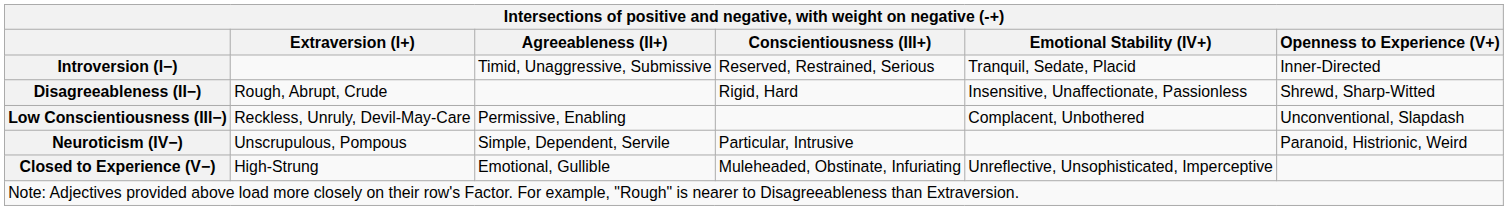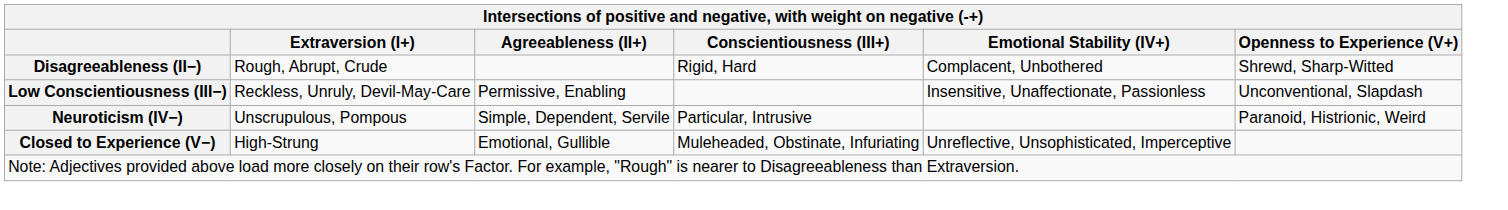 <table class="wikitable">
 <tr>
 <th colspan="6">Intersections of positive and negative, with weight on negative (-+)</th>
 </tr>
 <tr>
 <th></th>
 <th>Extraversion (I+)</th>
 <th>Agreeableness (II+)</th>
 <th>Conscientiousness (III+)</th>
 <th>Emotional Stability (IV+)</th>
 <th>Openness to Experience (V+)</th>
 </tr>
 <tr>
-<th>Introversion (I−)</th>
-<td></td>
-<td>Timid, Unaggressive, Submissive</td>
-<td>Reserved, Restrained, Serious</td>
-<td>Tranquil, Sedate, Placid</td>
-<td>Inner-Directed</td>
-</tr>
-<tr>
 <th>Disagreeableness (II−)</th>
 <td>Rough, Abrupt, Crude</td>
 <td></td>
 <td>Rigid, Hard</td>
-<td>Insensitive, Unaffectionate, Passionless</td>
+<td>Complacent, Unbothered</td>
 <td>Shrewd, Sharp-Witted</td>
 </tr>
 <tr>
 <th>Low Conscientiousness (III−)</th>
 <td>Reckless, Unruly, Devil-May-Care</td>
 <td>Permissive, Enabling</td>
 <td></td>
-<td>Complacent, Unbothered</td>
+<td>Insensitive, Unaffectionate, Passionless</td>
 <td>Unconventional, Slapdash</td>
 </tr>
 <tr>
 <th>Neuroticism (IV−)</th>
 <td>Unscrupulous, Pompous</td>
 <td>Simple, Dependent, Servile</td>
 <td>Particular, Intrusive</td>
 <td></td>
 <td>Paranoid, Histrionic, Weird</td>
 </tr>
 <tr>
 <th>Closed to Experience (V−)</th>
 <td>High-Strung</td>
 <td>Emotional, Gullible</td>
 <td>Muleheaded, Obstinate, Infuriating</td>
 <td>Unreflective, Unsophisticated, Imperceptive</td>
 <td></td>
 </tr>
 <tr>
 <td colspan="6">Note: Adjectives provided above load more closely on their row's Factor. For example, "Rough" is nearer to Disagreeableness than Extraversion.</td>
 </tr>
 </table>
